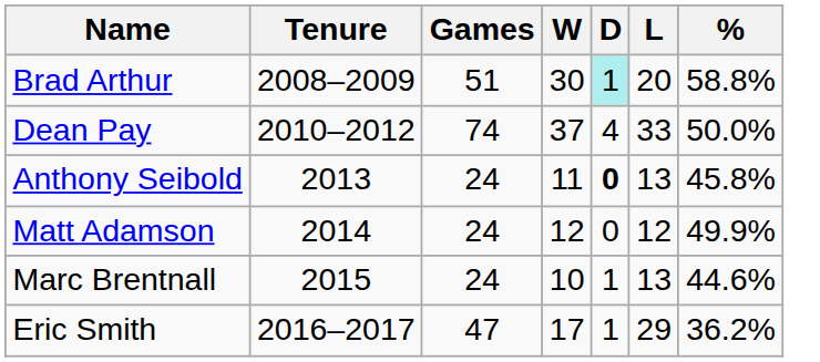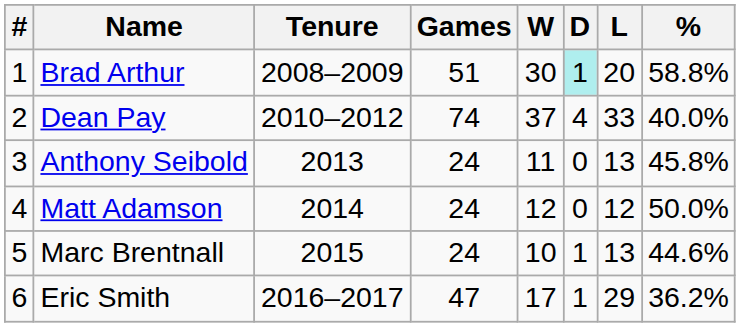 <table class="wikitable" style="text-align: center;">
 <tr>
+<th>#</th>
 <th>Name</th>
 <th>Tenure</th>
 <th>Games</th>
 <th>W</th>
 <th>D</th>
 <th>L</th>
 <th>%</th>
 </tr>
 <tr>
+<td>1</td>
 <td style="text-align: left;"><a href='#'>Brad Arthur</a></td>
 <td>2008–2009</td>
 <td>51</td>
 <td>30</td>
 <td style="background: paleturquoise;">1</td>
 <td>20</td>
 <td>58.8%</td>
 </tr>
 <tr>
+<td>2</td>
 <td style="text-align: left;"><a href='#'>Dean Pay</a></td>
 <td>2010–2012</td>
 <td>74</td>
 <td>37</td>
 <td>4</td>
 <td>33</td>
-<td>50.0%</td>
+<td>40.0%</td>
 </tr>
 <tr>
+<td>3</td>
 <td style="text-align: left;"><a href='#'>Anthony Seibold</a></td>
 <td>2013</td>
 <td>24</td>
 <td>11</td>
-<td><strong>0</strong></td>
+<td>0</td>
 <td>13</td>
 <td>45.8%</td>
 </tr>
 <tr>
+<td>4</td>
 <td style="text-align: left;"><a href='#'>Matt Adamson</a></td>
 <td>2014</td>
 <td>24</td>
 <td>12</td>
 <td>0</td>
 <td>12</td>
-<td>49.9%</td>
+<td>50.0%</td>
 </tr>
 <tr>
+<td>5</td>
 <td style="text-align: left;">Marc Brentnall</td>
 <td>2015</td>
 <td>24</td>
 <td>10</td>
 <td>1</td>
 <td>13</td>
 <td>44.6%</td>
 </tr>
 <tr>
+<td>6</td>
 <td style="text-align: left;">Eric Smith</td>
 <td>2016–2017</td>
 <td>47</td>
 <td>17</td>
 <td>1</td>
 <td>29</td>
 <td>36.2%</td>
 </tr>
 </table>
